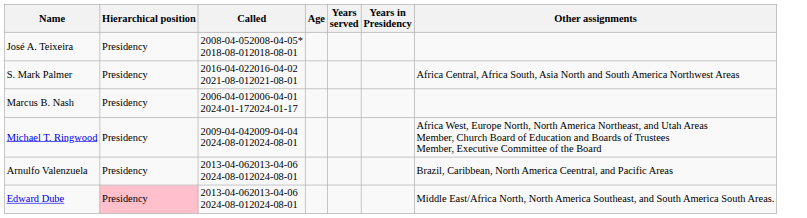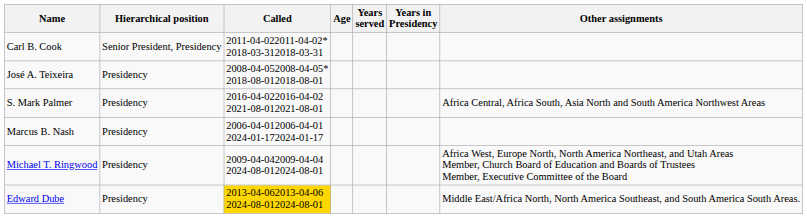 <table class="wikitable sortable">
 <tr>
 <th>Name</th>
 <th>Hierarchical position</th>
 <th>Called</th>
 <th>Age</th>
 <th>Years<br>served</th>
 <th>Years in<br>Presidency</th>
 <th>Other assignments</th>
+</tr>
+<tr>
+<td>Carl B. Cook</td>
+<td>Senior President, Presidency</td>
+<td><span>2011-04-02</span>2011-04-02*<br><span>2018-03-31</span>2018-03-31</td>
+<td></td>
+<td></td>
+<td></td>
+<td></td>
 </tr>
 <tr>
 <td>José A. Teixeira</td>
 <td>Presidency</td>
 <td><span>2008-04-05</span>2008-04-05*<br><span>2018-08-01</span>2018-08-01</td>
 <td></td>
 <td></td>
 <td></td>
 <td></td>
 </tr>
 <tr>
 <td>S. Mark Palmer</td>
 <td>Presidency</td>
 <td><span>2016-04-02</span>2016-04-02<br><span>2021-08-01</span>2021-08-01</td>
 <td></td>
 <td></td>
 <td></td>
 <td>Africa Central, Africa South, Asia North and South America Northwest Areas</td>
 </tr>
 <tr>
 <td>Marcus B. Nash</td>
 <td>Presidency</td>
 <td><span>2006-04-01</span>2006-04-01<br><span>2024-01-17</span>2024-01-17</td>
 <td></td>
 <td></td>
 <td></td>
 <td></td>
 </tr>
 <tr>
 <td><a href='#'>Michael T. Ringwood</a></td>
 <td>Presidency</td>
 <td><span>2009-04-04</span>2009-04-04<br><span>2024-08-01</span>2024-08-01</td>
 <td></td>
 <td></td>
 <td></td>
 <td>Africa West, Europe North, North America Northeast, and Utah Areas<br>Member, Church Board of Education and Boards of Trustees<br>Member, Executive Committee of the Board</td>
 </tr>
 <tr>
-<td>Arnulfo Valenzuela</td>
+<td><a href='#'>Edward Dube</a></td>
 <td>Presidency</td>
-<td><span>2013-04-06</span>2013-04-06<br><span>2024-08-01</span>2024-08-01</td>
-<td></td>
-<td></td>
-<td></td>
-<td>Brazil, Caribbean, North America Ceentral, and Pacific Areas</td>
-</tr>
-<tr>
-<td><a href='#'>Edward Dube</a></td>
-<td style="background: pink;">Presidency</td>
-<td><span>2013-04-06</span>2013-04-06<br><span>2024-08-01</span>2024-08-01</td>
+<td style="background: gold;"><span>2013-04-06</span>2013-04-06<br><span>2024-08-01</span>2024-08-01</td>
 <td></td>
 <td></td>
 <td></td>
 <td>Middle East/Africa North, North America Southeast, and South America South Areas.</td>
 </tr>
 </table>
